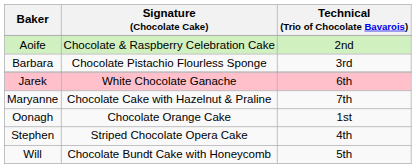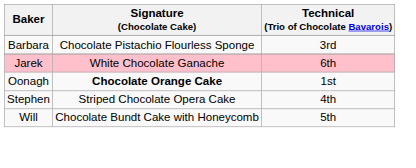 <table class="wikitable" style="text-align:center;">
 <tr>
 <th>Baker</th>
 <th>Signature<br><small>(Chocolate Cake)</small></th>
 <th>Technical<br><small>(Trio of Chocolate <a href='#'>Bavarois</a>)</small></th>
 </tr>
 <tr>
-</tr>
-<tr style="background:#d0f0c0">
-<td>Aoife</td>
-<td>Chocolate & Raspberry Celebration Cake</td>
-<td>2nd</td>
 </tr>
 <tr>
 <td>Barbara</td>
 <td>Chocolate Pistachio Flourless Sponge</td>
 <td>3rd</td>
 </tr>
 <tr>
 </tr>
 <tr style="background:pink;">
 <td>Jarek</td>
 <td>White Chocolate Ganache</td>
 <td>6th</td>
 </tr>
 <tr>
-<td>Maryanne</td>
-<td>Chocolate Cake with Hazelnut & Praline</td>
-<td>7th</td>
-</tr>
-<tr>
 <td>Oonagh</td>
-<td>Chocolate Orange Cake</td>
+<td><strong>Chocolate Orange Cake</strong></td>
 <td>1st</td>
 </tr>
 <tr>
 <td>Stephen</td>
 <td>Striped Chocolate Opera Cake</td>
 <td>4th</td>
 </tr>
 <tr>
 <td>Will</td>
 <td>Chocolate Bundt Cake with Honeycomb</td>
 <td>5th</td>
 </tr>
 </table>
